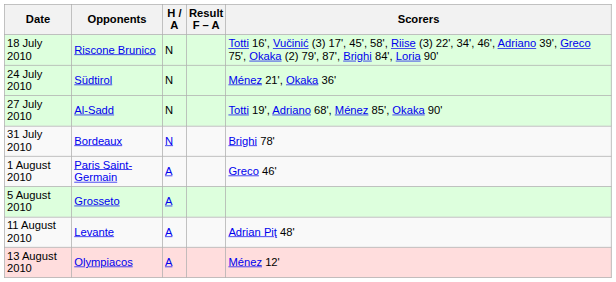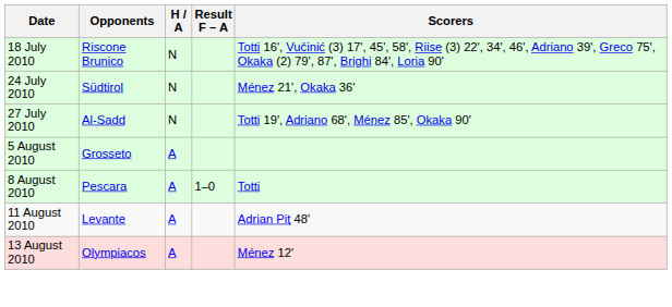 <table class="wikitable" style="text-align:left">
 <tr>
 <th>Date</th>
 <th>Opponents</th>
 <th>H / A</th>
 <th>Result<br>F – A</th>
 <th>Scorers</th>
 </tr>
 <tr bgcolor="#ddffdd">
 <td>18 July 2010</td>
 <td><a href='#'>Riscone Brunico</a></td>
 <td>N</td>
 <td></td>
 <td><a href='#'>Totti</a> 16', <a href='#'>Vučinić</a> (3) 17', 45', 58', <a href='#'>Riise</a> (3) 22', 34', 46', <a href='#'>Adriano</a> 39', <a href='#'>Greco</a> 75', <a href='#'>Okaka</a> (2) 79', 87', <a href='#'>Brighi</a> 84', <a href='#'>Loria</a> 90'</td>
 </tr>
 <tr bgcolor="#ddffdd">
 <td>24 July 2010</td>
 <td><a href='#'>Südtirol</a></td>
 <td>N</td>
 <td></td>
 <td><a href='#'>Ménez</a> 21', <a href='#'>Okaka</a> 36'</td>
 </tr>
 <tr bgcolor="#ddffdd">
 <td>27 July 2010</td>
 <td><a href='#'>Al-Sadd</a></td>
 <td>N</td>
 <td></td>
 <td><a href='#'>Totti</a> 19', <a href='#'>Adriano</a> 68', <a href='#'>Ménez</a> 85', <a href='#'>Okaka</a> 90'</td>
 </tr>
-<tr>
-<td>31 July 2010</td>
-<td><a href='#'>Bordeaux</a></td>
-<td><a href='#'>N</a></td>
-<td></td>
-<td><a href='#'>Brighi</a> 78'</td>
-</tr>
-<tr>
-<td>1 August 2010</td>
-<td><a href='#'>Paris Saint-Germain</a></td>
-<td><a href='#'>A</a></td>
-<td></td>
-<td><a href='#'>Greco</a> 46'</td>
-</tr>
 <tr bgcolor="#ddffdd">
 <td>5 August 2010</td>
 <td><a href='#'>Grosseto</a></td>
 <td><a href='#'>A</a></td>
 <td></td>
 <td></td>
+</tr>
+<tr bgcolor="#ddffdd">
+<td>8 August 2010</td>
+<td><a href='#'>Pescara</a></td>
+<td><a href='#'>A</a></td>
+<td>1–0</td>
+<td><a href='#'>Totti</a></td>
 </tr>
 <tr>
 <td>11 August 2010</td>
 <td><a href='#'>Levante</a></td>
 <td><a href='#'>A</a></td>
 <td></td>
 <td><a href='#'>Adrian Piţ</a> 48'</td>
 </tr>
 <tr bgcolor="#ffdddd">
 <td>13 August 2010</td>
 <td><a href='#'>Olympiacos</a></td>
 <td><a href='#'>A</a></td>
 <td></td>
 <td><a href='#'>Ménez</a> 12'</td>
 </tr>
 </table>
